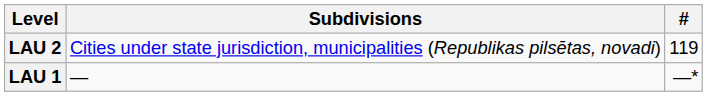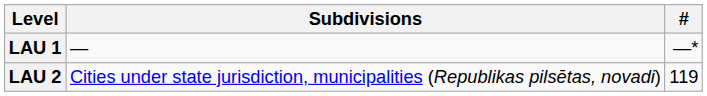 <table class="wikitable">
 <tr>
 <th>Level</th>
 <th>Subdivisions</th>
 <th>#</th>
 </tr>
 <tr>
+<th>LAU 1</th>
+<td>—</td>
+<td align="right">—*</td>
+</tr>
+<tr>
 <th>LAU 2</th>
 <td><a href='#'>Cities under state jurisdiction, municipalities</a> (<em>Republikas pilsētas, novadi</em>)</td>
 <td align="right">119</td>
 </tr>
-<tr>
-<th>LAU 1</th>
-<td>—</td>
-<td align="right">—*</td>
-</tr>
 </table>
